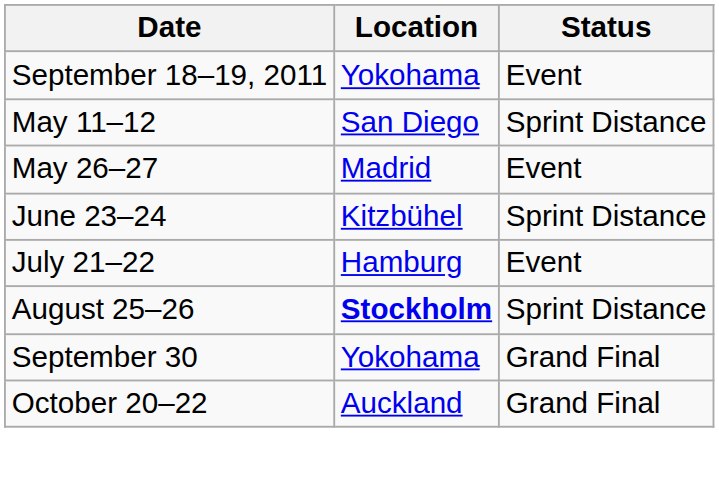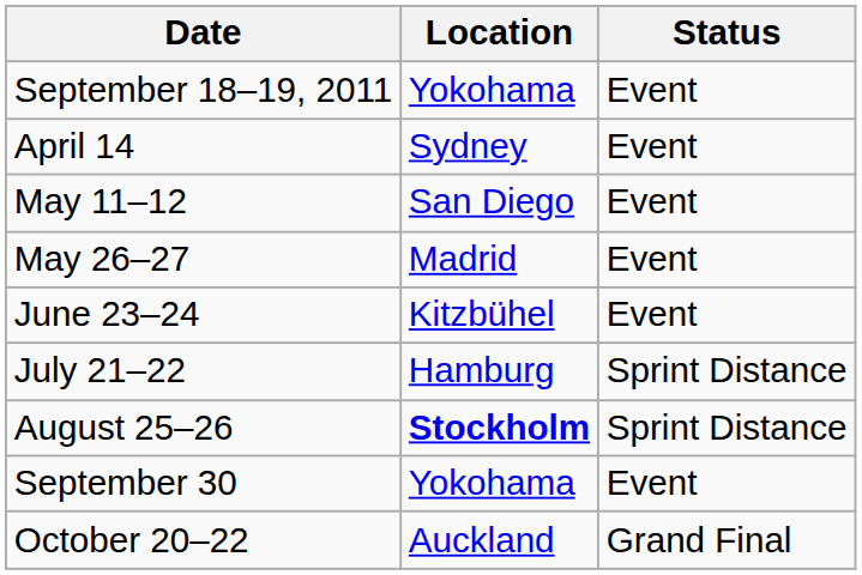 <table class="wikitable">
 <tr>
 <th>Date</th>
 <th>Location</th>
 <th>Status</th>
 </tr>
 <tr>
 <td>September 18–19, 2011</td>
 <td> <a href='#'>Yokohama</a></td>
 <td>Event</td>
 </tr>
 <tr>
+<td>April 14</td>
+<td> <a href='#'>Sydney</a></td>
+<td>Event</td>
+</tr>
+<tr>
 <td>May 11–12</td>
 <td> <a href='#'>San Diego</a></td>
-<td>Sprint Distance</td>
+<td>Event</td>
 </tr>
 <tr>
 <td>May 26–27</td>
 <td> <a href='#'>Madrid</a></td>
 <td>Event</td>
 </tr>
 <tr>
 <td>June 23–24</td>
 <td> <a href='#'>Kitzbühel</a></td>
-<td>Sprint Distance</td>
+<td>Event</td>
 </tr>
 <tr>
 <td>July 21–22</td>
 <td> <a href='#'>Hamburg</a></td>
-<td>Event</td>
+<td>Sprint Distance</td>
 </tr>
 <tr>
 <td>August 25–26</td>
 <td><strong> <a href='#'>Stockholm</a></strong></td>
 <td>Sprint Distance</td>
 </tr>
 <tr>
 <td>September 30</td>
 <td> <a href='#'>Yokohama</a></td>
-<td>Grand Final</td>
+<td>Event</td>
 </tr>
 <tr>
 <td>October 20–22</td>
 <td> <a href='#'>Auckland</a></td>
 <td>Grand Final</td>
 </tr>
 </table>
